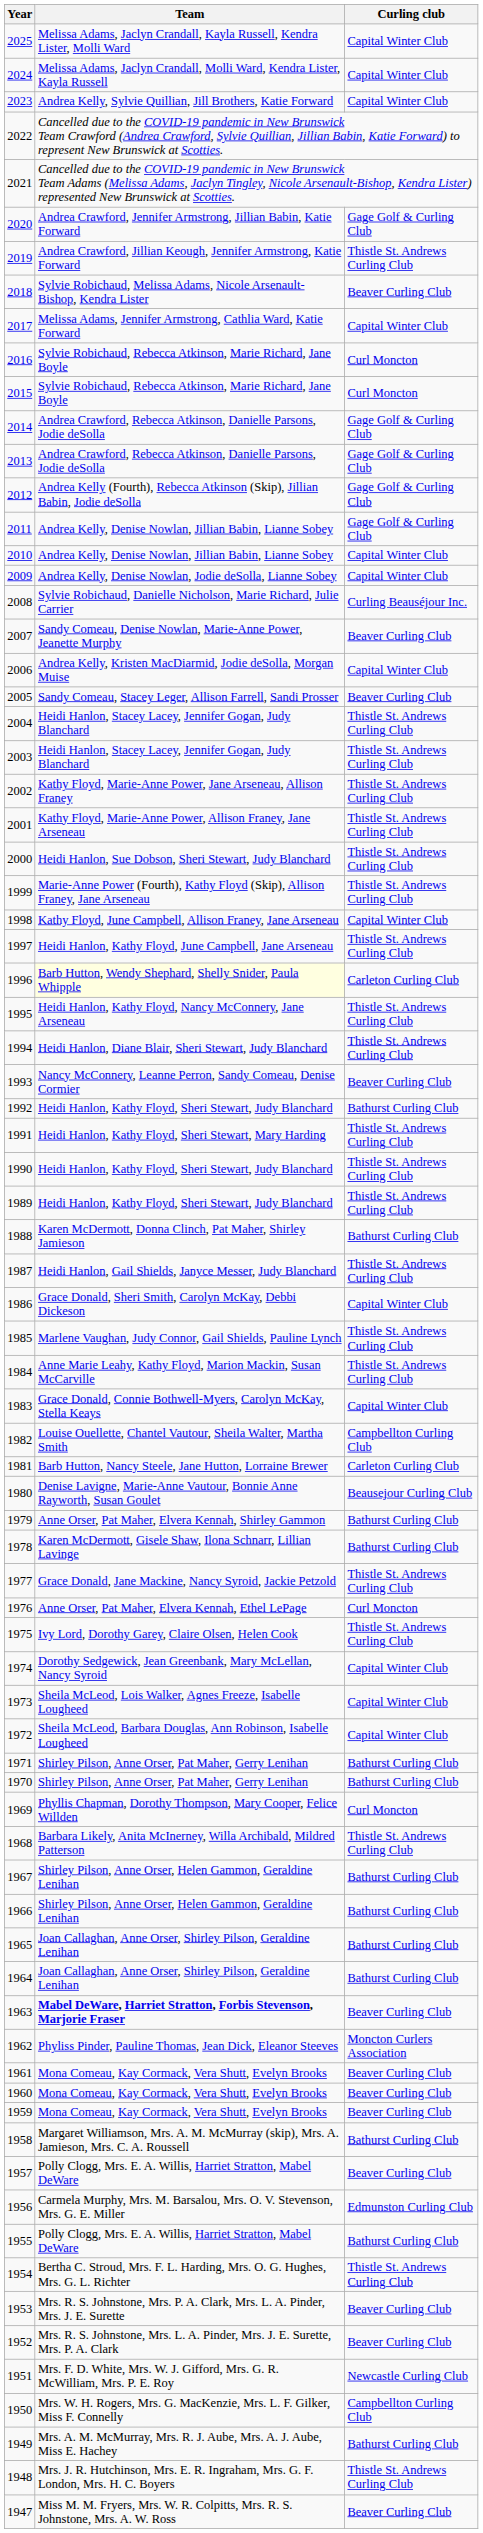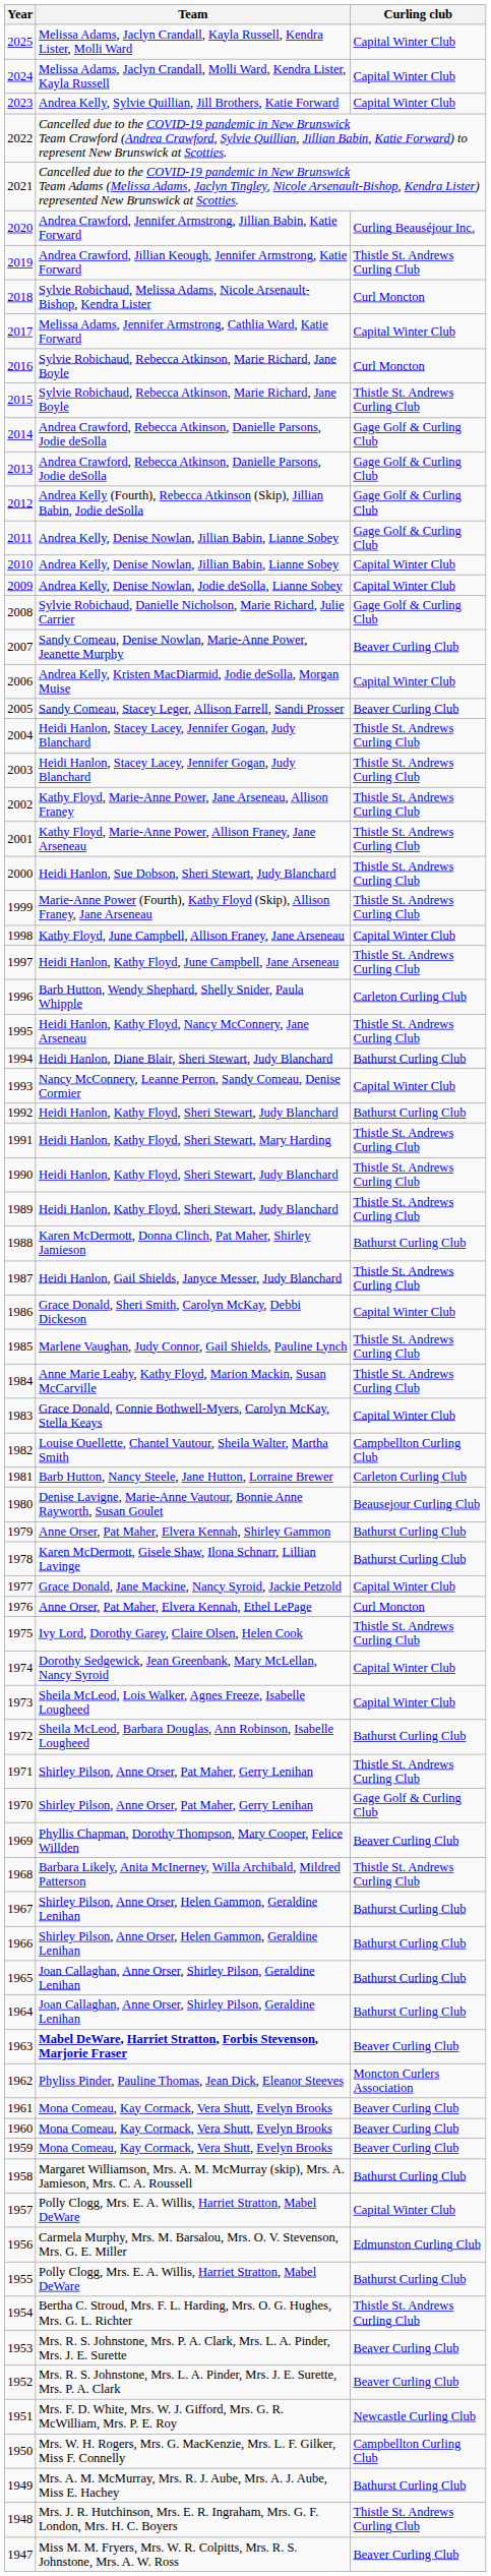 <table class="wikitable">
 <tr>
 <th scope="col">Year</th>
 <th scope="col">Team</th>
 <th scope="col">Curling club</th>
 </tr>
 <tr>
 <td><a href='#'>2025</a></td>
 <td><a href='#'>Melissa Adams</a>, <a href='#'>Jaclyn Crandall</a>, <a href='#'>Kayla Russell</a>, <a href='#'>Kendra Lister</a>, <a href='#'>Molli Ward</a></td>
 <td><a href='#'>Capital Winter Club</a></td>
 </tr>
 <tr>
 <td><a href='#'>2024</a></td>
 <td><a href='#'>Melissa Adams</a>, <a href='#'>Jaclyn Crandall</a>, <a href='#'>Molli Ward</a>, <a href='#'>Kendra Lister</a>, <a href='#'>Kayla Russell</a></td>
 <td><a href='#'>Capital Winter Club</a></td>
 </tr>
 <tr>
 <td><a href='#'>2023</a></td>
 <td><a href='#'>Andrea Kelly</a>, <a href='#'>Sylvie Quillian</a>, <a href='#'>Jill Brothers</a>, <a href='#'>Katie Forward</a></td>
 <td><a href='#'>Capital Winter Club</a></td>
 </tr>
 <tr>
 <td>2022</td>
 <td colspan="2"><em>Cancelled due to the <a href='#'>COVID-19 pandemic in New Brunswick</a></em> <br> <em>Team Crawford (<a href='#'>Andrea Crawford</a>, <a href='#'>Sylvie Quillian</a>, <a href='#'>Jillian Babin</a>, <a href='#'>Katie Forward</a>) to represent New Brunswick at <a href='#'>Scotties</a>.</em></td>
 </tr>
 <tr>
 <td>2021</td>
 <td colspan="2"><em>Cancelled due to the <a href='#'>COVID-19 pandemic in New Brunswick</a></em> <br> <em>Team Adams (<a href='#'>Melissa Adams</a>, <a href='#'>Jaclyn Tingley</a>, <a href='#'>Nicole Arsenault-Bishop</a>, <a href='#'>Kendra Lister</a>) represented New Brunswick at <a href='#'>Scotties</a>.</em></td>
 </tr>
 <tr>
 <td><a href='#'>2020</a></td>
 <td><a href='#'>Andrea Crawford</a>, <a href='#'>Jennifer Armstrong</a>, <a href='#'>Jillian Babin</a>, <a href='#'>Katie Forward</a></td>
-<td><a href='#'>Gage Golf & Curling Club</a></td>
+<td><a href='#'>Curling Beauséjour Inc.</a></td>
 </tr>
 <tr>
 <td><a href='#'>2019</a></td>
 <td><a href='#'>Andrea Crawford</a>, <a href='#'>Jillian Keough</a>, <a href='#'>Jennifer Armstrong</a>, <a href='#'>Katie Forward</a></td>
 <td><a href='#'>Thistle St. Andrews Curling Club</a></td>
 </tr>
 <tr>
 <td><a href='#'>2018</a></td>
 <td><a href='#'>Sylvie Robichaud</a>, <a href='#'>Melissa Adams</a>, <a href='#'>Nicole Arsenault-Bishop</a>, <a href='#'>Kendra Lister</a></td>
-<td><a href='#'>Beaver Curling Club</a></td>
+<td><a href='#'>Curl Moncton</a></td>
 </tr>
 <tr>
 <td><a href='#'>2017</a></td>
 <td><a href='#'>Melissa Adams</a>, <a href='#'>Jennifer Armstrong</a>, <a href='#'>Cathlia Ward</a>, <a href='#'>Katie Forward</a></td>
 <td><a href='#'>Capital Winter Club</a></td>
 </tr>
 <tr>
 <td><a href='#'>2016</a></td>
 <td><a href='#'>Sylvie Robichaud</a>, <a href='#'>Rebecca Atkinson</a>, <a href='#'>Marie Richard</a>, <a href='#'>Jane Boyle</a></td>
 <td><a href='#'>Curl Moncton</a></td>
 </tr>
 <tr>
 <td><a href='#'>2015</a></td>
 <td><a href='#'>Sylvie Robichaud</a>, <a href='#'>Rebecca Atkinson</a>, <a href='#'>Marie Richard</a>, <a href='#'>Jane Boyle</a></td>
-<td><a href='#'>Curl Moncton</a></td>
+<td><a href='#'>Thistle St. Andrews Curling Club</a></td>
 </tr>
 <tr>
 <td><a href='#'>2014</a></td>
 <td><a href='#'>Andrea Crawford</a>, <a href='#'>Rebecca Atkinson</a>, <a href='#'>Danielle Parsons</a>, <a href='#'>Jodie deSolla</a></td>
 <td><a href='#'>Gage Golf & Curling Club</a></td>
 </tr>
 <tr>
 <td><a href='#'>2013</a></td>
 <td><a href='#'>Andrea Crawford</a>, <a href='#'>Rebecca Atkinson</a>, <a href='#'>Danielle Parsons</a>, <a href='#'>Jodie deSolla</a></td>
 <td><a href='#'>Gage Golf & Curling Club</a></td>
 </tr>
 <tr>
 <td><a href='#'>2012</a></td>
 <td><a href='#'>Andrea Kelly</a> (Fourth), <a href='#'>Rebecca Atkinson</a> (Skip), <a href='#'>Jillian Babin</a>, <a href='#'>Jodie deSolla</a></td>
 <td><a href='#'>Gage Golf & Curling Club</a></td>
 </tr>
 <tr>
 <td><a href='#'>2011</a></td>
 <td><a href='#'>Andrea Kelly</a>, <a href='#'>Denise Nowlan</a>, <a href='#'>Jillian Babin</a>, <a href='#'>Lianne Sobey</a></td>
 <td><a href='#'>Gage Golf & Curling Club</a></td>
 </tr>
 <tr>
 <td><a href='#'>2010</a></td>
 <td><a href='#'>Andrea Kelly</a>, <a href='#'>Denise Nowlan</a>, <a href='#'>Jillian Babin</a>, <a href='#'>Lianne Sobey</a></td>
 <td><a href='#'>Capital Winter Club</a></td>
 </tr>
 <tr>
 <td><a href='#'>2009</a></td>
 <td><a href='#'>Andrea Kelly</a>, <a href='#'>Denise Nowlan</a>, <a href='#'>Jodie deSolla</a>, <a href='#'>Lianne Sobey</a></td>
 <td><a href='#'>Capital Winter Club</a></td>
 </tr>
 <tr>
 <td>2008</td>
 <td><a href='#'>Sylvie Robichaud</a>, <a href='#'>Danielle Nicholson</a>, <a href='#'>Marie Richard</a>, <a href='#'>Julie Carrier</a></td>
-<td><a href='#'>Curling Beauséjour Inc.</a></td>
+<td><a href='#'>Gage Golf & Curling Club</a></td>
 </tr>
 <tr>
 <td>2007</td>
 <td><a href='#'>Sandy Comeau</a>, <a href='#'>Denise Nowlan</a>, <a href='#'>Marie-Anne Power</a>, <a href='#'>Jeanette Murphy</a></td>
 <td><a href='#'>Beaver Curling Club</a></td>
 </tr>
 <tr>
 <td>2006</td>
 <td><a href='#'>Andrea Kelly</a>, <a href='#'>Kristen MacDiarmid</a>, <a href='#'>Jodie deSolla</a>, <a href='#'>Morgan Muise</a></td>
 <td><a href='#'>Capital Winter Club</a></td>
 </tr>
 <tr>
 <td>2005</td>
 <td><a href='#'>Sandy Comeau</a>, <a href='#'>Stacey Leger</a>, <a href='#'>Allison Farrell</a>, <a href='#'>Sandi Prosser</a></td>
 <td><a href='#'>Beaver Curling Club</a></td>
 </tr>
 <tr>
 <td>2004</td>
 <td><a href='#'>Heidi Hanlon</a>, <a href='#'>Stacey Lacey</a>, <a href='#'>Jennifer Gogan</a>, <a href='#'>Judy Blanchard</a></td>
 <td><a href='#'>Thistle St. Andrews Curling Club</a></td>
 </tr>
 <tr>
 <td>2003</td>
 <td><a href='#'>Heidi Hanlon</a>, <a href='#'>Stacey Lacey</a>, <a href='#'>Jennifer Gogan</a>, <a href='#'>Judy Blanchard</a></td>
 <td><a href='#'>Thistle St. Andrews Curling Club</a></td>
 </tr>
 <tr>
 <td>2002</td>
 <td><a href='#'>Kathy Floyd</a>, <a href='#'>Marie-Anne Power</a>, <a href='#'>Jane Arseneau</a>, <a href='#'>Allison Franey</a></td>
 <td><a href='#'>Thistle St. Andrews Curling Club</a></td>
 </tr>
 <tr>
 <td>2001</td>
 <td><a href='#'>Kathy Floyd</a>, <a href='#'>Marie-Anne Power</a>, <a href='#'>Allison Franey</a>, <a href='#'>Jane Arseneau</a></td>
 <td><a href='#'>Thistle St. Andrews Curling Club</a></td>
 </tr>
 <tr>
 <td>2000</td>
 <td><a href='#'>Heidi Hanlon</a>, <a href='#'>Sue Dobson</a>, <a href='#'>Sheri Stewart</a>, <a href='#'>Judy Blanchard</a></td>
 <td><a href='#'>Thistle St. Andrews Curling Club</a></td>
 </tr>
 <tr>
 <td>1999</td>
 <td><a href='#'>Marie-Anne Power</a> (Fourth), <a href='#'>Kathy Floyd</a> (Skip), <a href='#'>Allison Franey</a>, <a href='#'>Jane Arseneau</a></td>
 <td><a href='#'>Thistle St. Andrews Curling Club</a></td>
 </tr>
 <tr>
 <td>1998</td>
 <td><a href='#'>Kathy Floyd</a>, <a href='#'>June Campbell</a>, <a href='#'>Allison Franey</a>, <a href='#'>Jane Arseneau</a></td>
 <td><a href='#'>Capital Winter Club</a></td>
 </tr>
 <tr>
 <td>1997</td>
 <td><a href='#'>Heidi Hanlon</a>, <a href='#'>Kathy Floyd</a>, <a href='#'>June Campbell</a>, <a href='#'>Jane Arseneau</a></td>
 <td><a href='#'>Thistle St. Andrews Curling Club</a></td>
 </tr>
 <tr>
 <td>1996</td>
-<td style="background: lightyellow;"><a href='#'>Barb Hutton</a>, <a href='#'>Wendy Shephard</a>, <a href='#'>Shelly Snider</a>, <a href='#'>Paula Whipple</a></td>
+<td><a href='#'>Barb Hutton</a>, <a href='#'>Wendy Shephard</a>, <a href='#'>Shelly Snider</a>, <a href='#'>Paula Whipple</a></td>
 <td><a href='#'>Carleton Curling Club</a></td>
 </tr>
 <tr>
 <td>1995</td>
 <td><a href='#'>Heidi Hanlon</a>, <a href='#'>Kathy Floyd</a>, <a href='#'>Nancy McConnery</a>, <a href='#'>Jane Arseneau</a></td>
 <td><a href='#'>Thistle St. Andrews Curling Club</a></td>
 </tr>
 <tr>
 <td>1994</td>
 <td><a href='#'>Heidi Hanlon</a>, <a href='#'>Diane Blair</a>, <a href='#'>Sheri Stewart</a>, <a href='#'>Judy Blanchard</a></td>
-<td><a href='#'>Thistle St. Andrews Curling Club</a></td>
+<td><a href='#'>Bathurst Curling Club</a></td>
 </tr>
 <tr>
 <td>1993</td>
 <td><a href='#'>Nancy McConnery</a>, <a href='#'>Leanne Perron</a>, <a href='#'>Sandy Comeau</a>, <a href='#'>Denise Cormier</a></td>
-<td><a href='#'>Beaver Curling Club</a></td>
+<td><a href='#'>Capital Winter Club</a></td>
 </tr>
 <tr>
 <td>1992</td>
 <td><a href='#'>Heidi Hanlon</a>, <a href='#'>Kathy Floyd</a>, <a href='#'>Sheri Stewart</a>, <a href='#'>Judy Blanchard</a></td>
 <td><a href='#'>Bathurst Curling Club</a></td>
 </tr>
 <tr>
 <td>1991</td>
 <td><a href='#'>Heidi Hanlon</a>, <a href='#'>Kathy Floyd</a>, <a href='#'>Sheri Stewart</a>, <a href='#'>Mary Harding</a></td>
 <td><a href='#'>Thistle St. Andrews Curling Club</a></td>
 </tr>
 <tr>
 <td>1990</td>
 <td><a href='#'>Heidi Hanlon</a>, <a href='#'>Kathy Floyd</a>, <a href='#'>Sheri Stewart</a>, <a href='#'>Judy Blanchard</a></td>
 <td><a href='#'>Thistle St. Andrews Curling Club</a></td>
 </tr>
 <tr>
 <td>1989</td>
 <td><a href='#'>Heidi Hanlon</a>, <a href='#'>Kathy Floyd</a>, <a href='#'>Sheri Stewart</a>, <a href='#'>Judy Blanchard</a></td>
 <td><a href='#'>Thistle St. Andrews Curling Club</a></td>
 </tr>
 <tr>
 <td>1988</td>
 <td><a href='#'>Karen McDermott</a>, <a href='#'>Donna Clinch</a>, <a href='#'>Pat Maher</a>, <a href='#'>Shirley Jamieson</a></td>
 <td><a href='#'>Bathurst Curling Club</a></td>
 </tr>
 <tr>
 <td>1987</td>
 <td><a href='#'>Heidi Hanlon</a>, <a href='#'>Gail Shields</a>, <a href='#'>Janyce Messer</a>, <a href='#'>Judy Blanchard</a></td>
 <td><a href='#'>Thistle St. Andrews Curling Club</a></td>
 </tr>
 <tr>
 <td>1986</td>
 <td><a href='#'>Grace Donald</a>, <a href='#'>Sheri Smith</a>, <a href='#'>Carolyn McKay</a>, <a href='#'>Debbi Dickeson</a></td>
 <td><a href='#'>Capital Winter Club</a></td>
 </tr>
 <tr>
 <td>1985</td>
 <td><a href='#'>Marlene Vaughan</a>, <a href='#'>Judy Connor</a>, <a href='#'>Gail Shields</a>, <a href='#'>Pauline Lynch</a></td>
 <td><a href='#'>Thistle St. Andrews Curling Club</a></td>
 </tr>
 <tr>
 <td>1984</td>
 <td><a href='#'>Anne Marie Leahy</a>, <a href='#'>Kathy Floyd</a>, <a href='#'>Marion Mackin</a>, <a href='#'>Susan McCarville</a></td>
 <td><a href='#'>Thistle St. Andrews Curling Club</a></td>
 </tr>
 <tr>
 <td>1983</td>
 <td><a href='#'>Grace Donald</a>, <a href='#'>Connie Bothwell-Myers</a>, <a href='#'>Carolyn McKay</a>, <a href='#'>Stella Keays</a></td>
 <td><a href='#'>Capital Winter Club</a></td>
 </tr>
 <tr>
 <td>1982</td>
 <td><a href='#'>Louise Ouellette</a>, <a href='#'>Chantel Vautour</a>, <a href='#'>Sheila Walter</a>, <a href='#'>Martha Smith</a></td>
 <td><a href='#'>Campbellton Curling Club</a></td>
 </tr>
 <tr>
 <td>1981</td>
 <td><a href='#'>Barb Hutton</a>, <a href='#'>Nancy Steele</a>, <a href='#'>Jane Hutton</a>, <a href='#'>Lorraine Brewer</a></td>
 <td><a href='#'>Carleton Curling Club</a></td>
 </tr>
 <tr>
 <td>1980</td>
 <td><a href='#'>Denise Lavigne</a>, <a href='#'>Marie-Anne Vautour</a>, <a href='#'>Bonnie Anne Rayworth</a>, <a href='#'>Susan Goulet</a></td>
 <td><a href='#'>Beausejour Curling Club</a></td>
 </tr>
 <tr>
 <td>1979</td>
 <td><a href='#'>Anne Orser</a>, <a href='#'>Pat Maher</a>, <a href='#'>Elvera Kennah</a>, <a href='#'>Shirley Gammon</a></td>
 <td><a href='#'>Bathurst Curling Club</a></td>
 </tr>
 <tr>
 <td>1978</td>
 <td><a href='#'>Karen McDermott</a>, <a href='#'>Gisele Shaw</a>, <a href='#'>Ilona Schnarr</a>, <a href='#'>Lillian Lavinge</a></td>
 <td><a href='#'>Bathurst Curling Club</a></td>
 </tr>
 <tr>
 <td>1977</td>
 <td><a href='#'>Grace Donald</a>, <a href='#'>Jane Mackine</a>, <a href='#'>Nancy Syroid</a>, <a href='#'>Jackie Petzold</a></td>
-<td><a href='#'>Thistle St. Andrews Curling Club</a></td>
+<td><a href='#'>Capital Winter Club</a></td>
 </tr>
 <tr>
 <td>1976</td>
 <td><a href='#'>Anne Orser</a>, <a href='#'>Pat Maher</a>, <a href='#'>Elvera Kennah</a>, <a href='#'>Ethel LePage</a></td>
 <td><a href='#'>Curl Moncton</a></td>
 </tr>
 <tr>
 <td>1975</td>
 <td><a href='#'>Ivy Lord</a>, <a href='#'>Dorothy Garey</a>, <a href='#'>Claire Olsen</a>, <a href='#'>Helen Cook</a></td>
 <td><a href='#'>Thistle St. Andrews Curling Club</a></td>
 </tr>
 <tr>
 <td>1974</td>
 <td><a href='#'>Dorothy Sedgewick</a>, <a href='#'>Jean Greenbank</a>, <a href='#'>Mary McLellan</a>, <a href='#'>Nancy Syroid</a></td>
 <td><a href='#'>Capital Winter Club</a></td>
 </tr>
 <tr>
 <td>1973</td>
 <td><a href='#'>Sheila McLeod</a>, <a href='#'>Lois Walker</a>, <a href='#'>Agnes Freeze</a>, <a href='#'>Isabelle Lougheed</a></td>
 <td><a href='#'>Capital Winter Club</a></td>
 </tr>
 <tr>
 <td>1972</td>
 <td><a href='#'>Sheila McLeod</a>, <a href='#'>Barbara Douglas</a>, <a href='#'>Ann Robinson</a>, <a href='#'>Isabelle Lougheed</a></td>
-<td><a href='#'>Capital Winter Club</a></td>
+<td><a href='#'>Bathurst Curling Club</a></td>
 </tr>
 <tr>
 <td>1971</td>
 <td><a href='#'>Shirley Pilson</a>, <a href='#'>Anne Orser</a>, <a href='#'>Pat Maher</a>, <a href='#'>Gerry Lenihan</a></td>
-<td><a href='#'>Bathurst Curling Club</a></td>
+<td><a href='#'>Thistle St. Andrews Curling Club</a></td>
 </tr>
 <tr>
 <td>1970</td>
 <td><a href='#'>Shirley Pilson</a>, <a href='#'>Anne Orser</a>, <a href='#'>Pat Maher</a>, <a href='#'>Gerry Lenihan</a></td>
-<td><a href='#'>Bathurst Curling Club</a></td>
+<td><a href='#'>Gage Golf & Curling Club</a></td>
 </tr>
 <tr>
 <td>1969</td>
 <td><a href='#'>Phyllis Chapman</a>, <a href='#'>Dorothy Thompson</a>, <a href='#'>Mary Cooper</a>, <a href='#'>Felice Willden</a></td>
-<td><a href='#'>Curl Moncton</a></td>
+<td><a href='#'>Beaver Curling Club</a></td>
 </tr>
 <tr>
 <td>1968</td>
 <td><a href='#'>Barbara Likely</a>, <a href='#'>Anita McInerney</a>, <a href='#'>Willa Archibald</a>, <a href='#'>Mildred Patterson</a></td>
 <td><a href='#'>Thistle St. Andrews Curling Club</a></td>
 </tr>
 <tr>
 <td>1967</td>
 <td><a href='#'>Shirley Pilson</a>, <a href='#'>Anne Orser</a>, <a href='#'>Helen Gammon</a>, <a href='#'>Geraldine Lenihan</a></td>
 <td><a href='#'>Bathurst Curling Club</a></td>
 </tr>
 <tr>
 <td>1966</td>
 <td><a href='#'>Shirley Pilson</a>, <a href='#'>Anne Orser</a>, <a href='#'>Helen Gammon</a>, <a href='#'>Geraldine Lenihan</a></td>
 <td><a href='#'>Bathurst Curling Club</a></td>
 </tr>
 <tr>
 <td>1965</td>
 <td><a href='#'>Joan Callaghan</a>, <a href='#'>Anne Orser</a>, <a href='#'>Shirley Pilson</a>, <a href='#'>Geraldine Lenihan</a></td>
 <td><a href='#'>Bathurst Curling Club</a></td>
 </tr>
 <tr>
 <td>1964</td>
 <td><a href='#'>Joan Callaghan</a>, <a href='#'>Anne Orser</a>, <a href='#'>Shirley Pilson</a>, <a href='#'>Geraldine Lenihan</a></td>
 <td><a href='#'>Bathurst Curling Club</a></td>
 </tr>
 <tr>
 <td>1963</td>
 <td><strong><a href='#'>Mabel DeWare</a>, <a href='#'>Harriet Stratton</a>, <a href='#'>Forbis Stevenson</a>, <a href='#'>Marjorie Fraser</a></strong></td>
 <td><a href='#'>Beaver Curling Club</a></td>
 </tr>
 <tr>
 <td>1962</td>
 <td><a href='#'>Phyliss Pinder</a>, <a href='#'>Pauline Thomas</a>, <a href='#'>Jean Dick</a>, <a href='#'>Eleanor Steeves</a></td>
 <td><a href='#'>Moncton Curlers Association</a></td>
 </tr>
 <tr>
 <td>1961</td>
 <td><a href='#'>Mona Comeau</a>, <a href='#'>Kay Cormack</a>, <a href='#'>Vera Shutt</a>, <a href='#'>Evelyn Brooks</a></td>
 <td><a href='#'>Beaver Curling Club</a></td>
 </tr>
 <tr>
 <td>1960</td>
 <td><a href='#'>Mona Comeau</a>, <a href='#'>Kay Cormack</a>, <a href='#'>Vera Shutt</a>, <a href='#'>Evelyn Brooks</a></td>
 <td><a href='#'>Beaver Curling Club</a></td>
 </tr>
 <tr>
 <td>1959</td>
 <td><a href='#'>Mona Comeau</a>, <a href='#'>Kay Cormack</a>, <a href='#'>Vera Shutt</a>, <a href='#'>Evelyn Brooks</a></td>
 <td><a href='#'>Beaver Curling Club</a></td>
 </tr>
 <tr>
 <td>1958</td>
 <td>Margaret Williamson, Mrs. A. M. McMurray (skip), Mrs. A. Jamieson, Mrs. C. A. Roussell</td>
 <td><a href='#'>Bathurst Curling Club</a></td>
 </tr>
 <tr>
 <td>1957</td>
 <td>Polly Clogg, Mrs. E. A. Willis, <a href='#'>Harriet Stratton</a>, <a href='#'>Mabel DeWare</a></td>
-<td><a href='#'>Beaver Curling Club</a></td>
+<td><a href='#'>Capital Winter Club</a></td>
 </tr>
 <tr>
 <td>1956</td>
 <td>Carmela Murphy, Mrs. M. Barsalou, Mrs. O. V. Stevenson, Mrs. G. E. Miller</td>
 <td><a href='#'>Edmunston Curling Club</a></td>
 </tr>
 <tr>
 <td>1955</td>
 <td>Polly Clogg, Mrs. E. A. Willis, <a href='#'>Harriet Stratton</a>, <a href='#'>Mabel DeWare</a></td>
 <td><a href='#'>Bathurst Curling Club</a></td>
 </tr>
 <tr>
 <td>1954</td>
 <td>Bertha C. Stroud, Mrs. F. L. Harding, Mrs. O. G. Hughes, Mrs. G. L. Richter</td>
 <td><a href='#'>Thistle St. Andrews Curling Club</a></td>
 </tr>
 <tr>
 <td>1953</td>
 <td>Mrs. R. S. Johnstone, Mrs. P. A. Clark, Mrs. L. A. Pinder, Mrs. J. E. Surette</td>
 <td><a href='#'>Beaver Curling Club</a></td>
 </tr>
 <tr>
 <td>1952</td>
 <td>Mrs. R. S. Johnstone, Mrs. L. A. Pinder, Mrs. J. E. Surette, Mrs. P. A. Clark</td>
 <td><a href='#'>Beaver Curling Club</a></td>
 </tr>
 <tr>
 <td>1951</td>
 <td>Mrs. F. D. White, Mrs. W. J. Gifford, Mrs. G. R. McWilliam, Mrs. P. E. Roy</td>
 <td><a href='#'>Newcastle Curling Club</a></td>
 </tr>
 <tr>
 <td>1950</td>
 <td>Mrs. W. H. Rogers, Mrs. G. MacKenzie, Mrs. L. F. Gilker, Miss F. Connelly</td>
 <td><a href='#'>Campbellton Curling Club</a></td>
 </tr>
 <tr>
 <td>1949</td>
 <td>Mrs. A. M. McMurray, Mrs. R. J. Aube, Mrs. A. J. Aube, Miss E. Hachey</td>
 <td><a href='#'>Bathurst Curling Club</a></td>
 </tr>
 <tr>
 <td>1948</td>
 <td>Mrs. J. R. Hutchinson, Mrs. E. R. Ingraham, Mrs. G. F. London, Mrs. H. C. Boyers</td>
 <td><a href='#'>Thistle St. Andrews Curling Club</a></td>
 </tr>
 <tr>
 <td>1947</td>
 <td>Miss M. M. Fryers, Mrs. W. R. Colpitts, Mrs. R. S. Johnstone, Mrs. A. W. Ross</td>
 <td><a href='#'>Beaver Curling Club</a></td>
 </tr>
 </table>
